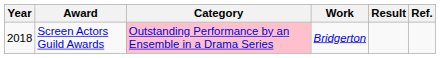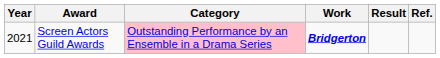 <table class="wikitable">
 <tr>
 <th>Year</th>
 <th>Award</th>
 <th>Category</th>
 <th>Work</th>
 <th>Result</th>
 <th>Ref.</th>
 </tr>
 <tr>
-<td>2018</td>
+<td>2021</td>
 <td><a href='#'>Screen Actors Guild Awards</a></td>
 <td style="background: pink;"><a href='#'>Outstanding Performance by an Ensemble in a Drama Series</a></td>
-<td><em><a href='#'>Bridgerton</a></em></td>
+<td><strong><em><a href='#'>Bridgerton</a></em></strong></td>
 <td></td>
 <td></td>
 </tr>
 </table>
